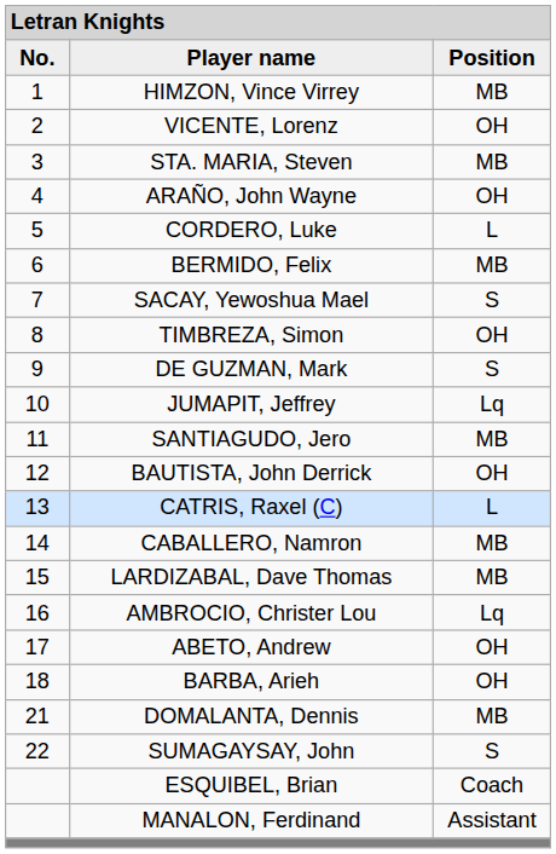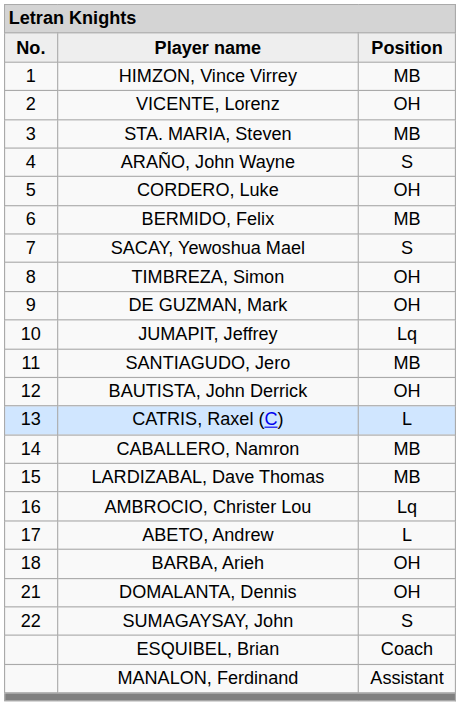 <table class='wikitable mw-collapsible mw-collapsed' style='text-align: center; font-size: 100%; width: 400px; border: none;'>
 <tr>
 <th style="background:#D4D4D4; text-align:left;" colspan=3> Letran Knights</th>
 </tr>
 <tr style="background:#EEEEEE; font-weight:bold;">
 <td width=5%>No.</td>
 <td width=40%>Player name</td>
 <td width=5%>Position</td>
 </tr>
 <tr>
 <td>1</td>
 <td>HIMZON, Vince Virrey</td>
 <td>MB</td>
 </tr>
 <tr>
 <td>2</td>
 <td>VICENTE, Lorenz</td>
 <td>OH</td>
 </tr>
 <tr>
 <td>3</td>
 <td>STA. MARIA, Steven</td>
 <td>MB</td>
 </tr>
 <tr>
 <td>4</td>
 <td>ARAÑO, John Wayne</td>
-<td>OH</td>
+<td>S</td>
 </tr>
 <tr>
 <td>5</td>
 <td>CORDERO, Luke</td>
-<td>L</td>
+<td>OH</td>
 </tr>
 <tr>
 <td>6</td>
 <td>BERMIDO, Felix</td>
 <td>MB</td>
 </tr>
 <tr>
 <td>7</td>
 <td>SACAY, Yewoshua Mael</td>
 <td>S</td>
 </tr>
 <tr>
 <td>8</td>
 <td>TIMBREZA, Simon</td>
 <td>OH</td>
 </tr>
 <tr>
 <td>9</td>
 <td>DE GUZMAN, Mark</td>
-<td>S</td>
+<td>OH</td>
 </tr>
 <tr>
 <td>10</td>
 <td>JUMAPIT, Jeffrey</td>
 <td>Lq</td>
 </tr>
 <tr>
 <td>11</td>
 <td>SANTIAGUDO, Jero</td>
 <td>MB</td>
 </tr>
 <tr>
 <td>12</td>
 <td>BAUTISTA, John Derrick</td>
 <td>OH</td>
 </tr>
 <tr style="background: #D0E6FF">
 <td>13</td>
 <td>CATRIS, Raxel (<a href='#'>C</a>)</td>
 <td>L</td>
 </tr>
 <tr>
 <td>14</td>
 <td>CABALLERO, Namron</td>
 <td>MB</td>
 </tr>
 <tr>
 <td>15</td>
 <td>LARDIZABAL, Dave Thomas</td>
 <td>MB</td>
 </tr>
 <tr>
 <td>16</td>
 <td>AMBROCIO, Christer Lou</td>
 <td>Lq</td>
 </tr>
 <tr>
 <td>17</td>
 <td>ABETO, Andrew</td>
-<td>OH</td>
+<td>L</td>
 </tr>
 <tr>
 <td>18</td>
 <td>BARBA, Arieh</td>
 <td>OH</td>
 </tr>
 <tr>
 <td>21</td>
 <td>DOMALANTA, Dennis</td>
-<td>MB</td>
+<td>OH</td>
 </tr>
 <tr>
 <td>22</td>
 <td>SUMAGAYSAY, John</td>
 <td>S</td>
 </tr>
 <tr>
 <td></td>
 <td>ESQUIBEL, Brian</td>
 <td>Coach</td>
 </tr>
 <tr>
 <td></td>
 <td>MANALON, Ferdinand</td>
 <td>Assistant</td>
 </tr>
 <tr>
 <th style='background: grey;' colspan=3></th>
 </tr>
 </table>
